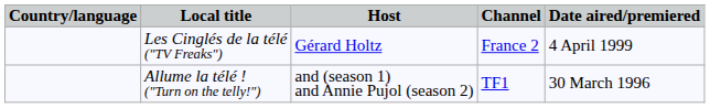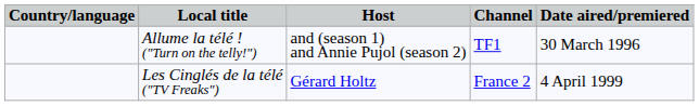 <table class="wikitable" style="text-align:left; font-size:100%; line-height:14px; background:#F8F8FF;">
 <tr>
 <th scope="col" style="background:#cccfcf;">Country/language</th>
 <th scope="col" style="background:#cccfcf;">Local title</th>
 <th scope="col" style="background:#cccfcf;">Host</th>
 <th scope="col" style="background:#cccfcf;">Channel</th>
 <th scope="col" style="background:#cccfcf;">Date aired/premiered</th>
 </tr>
 <tr>
 <td></td>
+<td><em>Allume la télé !</em><br><small><em>("Turn on the telly!")</em></small></td>
+<td> and  (season 1)<br> and Annie Pujol (season 2)</td>
+<td><a href='#'>TF1</a></td>
+<td>30 March 1996</td>
+</tr>
+<tr>
+<td></td>
 <td><em>Les Cinglés de la télé</em><br><small><em>("TV Freaks")</em></small></td>
 <td><a href='#'>Gérard Holtz</a></td>
 <td><a href='#'>France 2</a></td>
 <td>4 April 1999</td>
 </tr>
-<tr>
-<td></td>
-<td><em>Allume la télé !</em><br><small><em>("Turn on the telly!")</em></small></td>
-<td> and  (season 1)<br> and Annie Pujol (season 2)</td>
-<td><a href='#'>TF1</a></td>
-<td>30 March 1996</td>
-</tr>
 </table>
